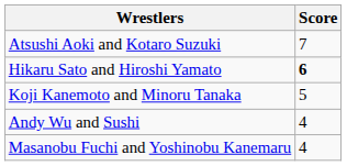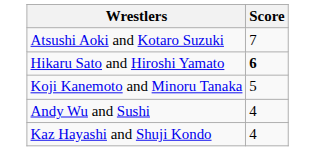 <table class="wikitable" style="margin: 1em auto 1em auto">
 <tr>
 <th>Wrestlers</th>
 <th>Score</th>
 </tr>
 <tr>
 <td><a href='#'>Atsushi Aoki</a> and <a href='#'>Kotaro Suzuki</a><br></td>
 <td>7</td>
 </tr>
 <tr>
 <td><a href='#'>Hikaru Sato</a> and <a href='#'>Hiroshi Yamato</a><br></td>
 <td><strong>6</strong></td>
 </tr>
 <tr>
 <td><a href='#'>Koji Kanemoto</a> and <a href='#'>Minoru Tanaka</a><br></td>
 <td>5</td>
 </tr>
 <tr>
 <td><a href='#'>Andy Wu</a> and <a href='#'>Sushi</a></td>
 <td>4</td>
 </tr>
 <tr>
-<td><a href='#'>Masanobu Fuchi</a> and <a href='#'>Yoshinobu Kanemaru</a></td>
+<td><a href='#'>Kaz Hayashi</a> and <a href='#'>Shuji Kondo</a><br></td>
 <td>4</td>
 </tr>
 </table>
